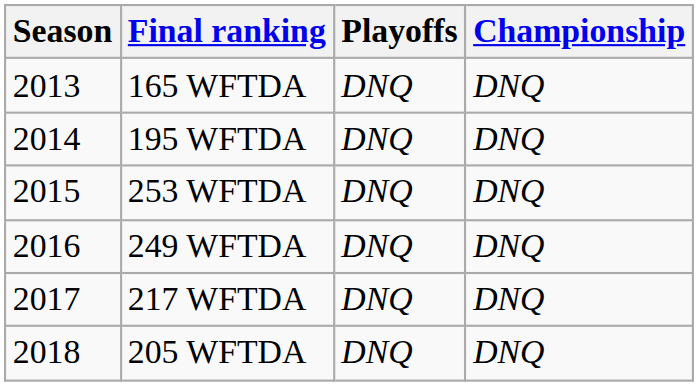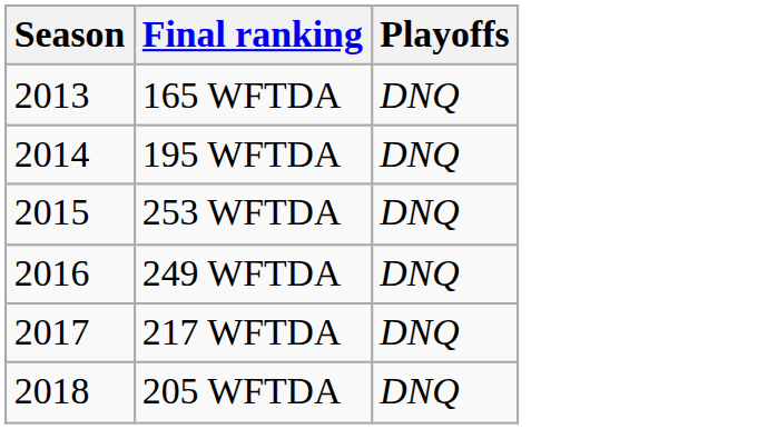 <table class="wikitable sortable">
 <tr>
 <th>Season</th>
 <th><a href='#'>Final ranking</a></th>
 <th>Playoffs</th>
-<th><a href='#'>Championship</a></th>
 </tr>
 <tr>
 <td>2013</td>
 <td>165 WFTDA</td>
-<td><em>DNQ</em></td>
 <td><em>DNQ</em></td>
 </tr>
 <tr>
 <td>2014</td>
 <td>195 WFTDA</td>
 <td><em>DNQ</em></td>
-<td><em>DNQ</em></td>
 </tr>
 <tr>
 <td>2015</td>
 <td>253 WFTDA</td>
-<td><em>DNQ</em></td>
 <td><em>DNQ</em></td>
 </tr>
 <tr>
 <td>2016</td>
 <td>249 WFTDA</td>
 <td><em>DNQ</em></td>
-<td><em>DNQ</em></td>
 </tr>
 <tr>
 <td>2017</td>
 <td>217 WFTDA</td>
-<td><em>DNQ</em></td>
 <td><em>DNQ</em></td>
 </tr>
 <tr>
 <td>2018</td>
 <td>205 WFTDA</td>
 <td><em>DNQ</em></td>
-<td><em>DNQ</em></td>
 </tr>
 </table>
